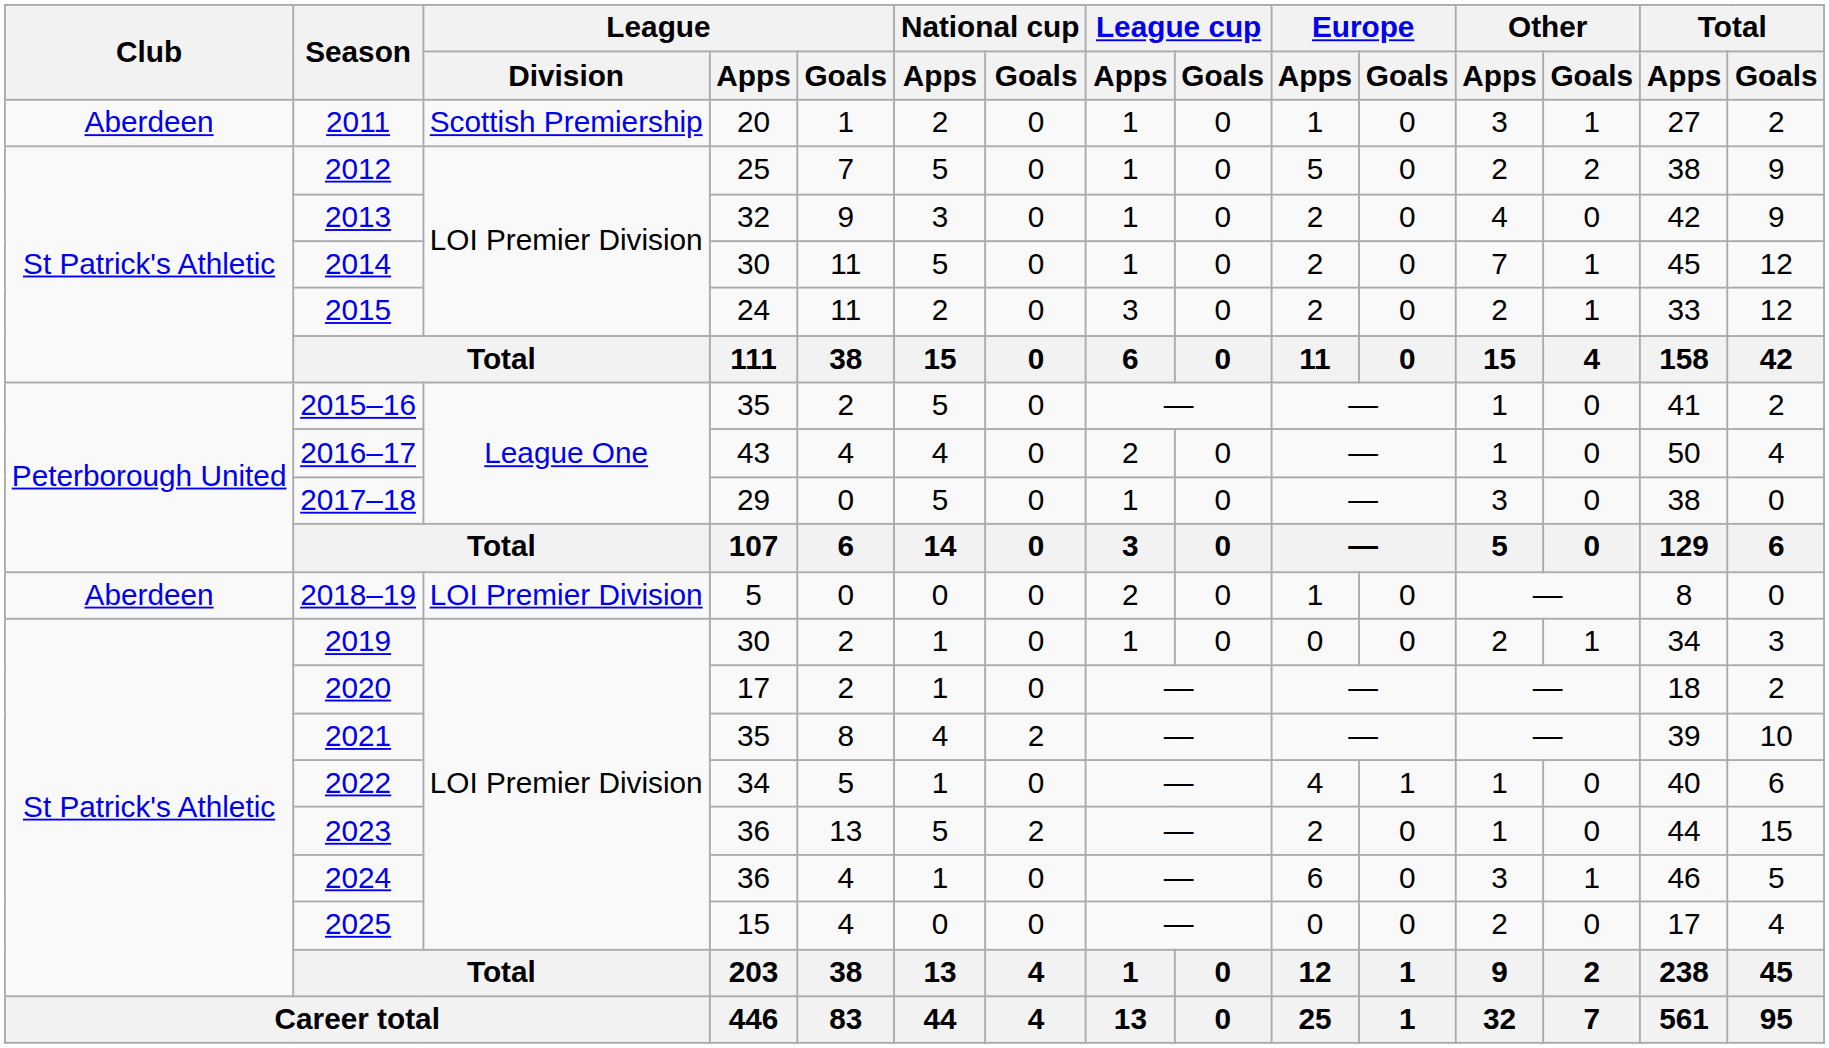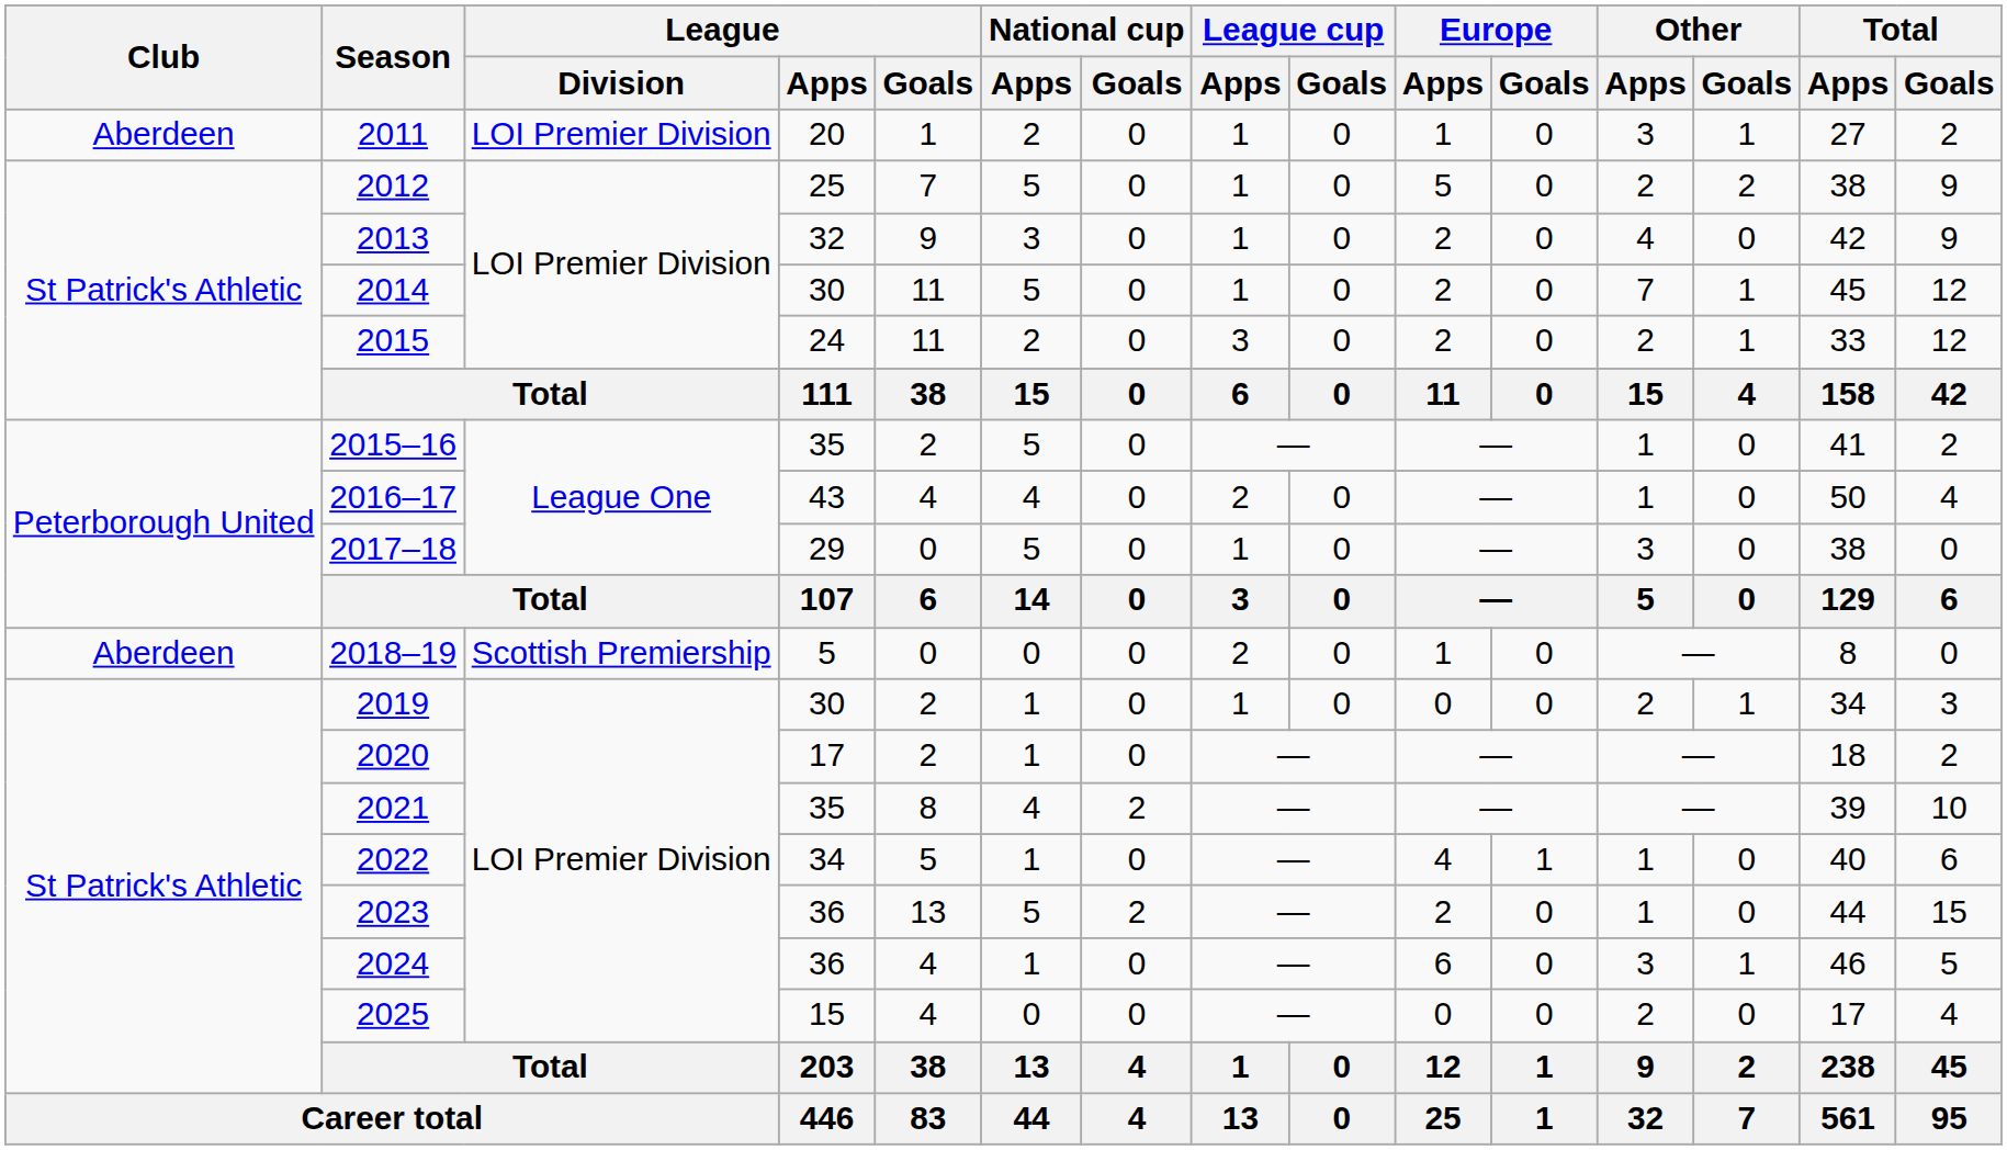 <table class=wikitable style=text-align:center>
 <tr>
 <th rowspan="2">Club</th>
 <th rowspan="2">Season</th>
 <th colspan="3">League</th>
 <th colspan="2">National cup</th>
 <th colspan="2"><a href='#'>League cup</a></th>
 <th colspan="2"><a href='#'>Europe</a></th>
 <th colspan="2">Other</th>
 <th colspan="2">Total</th>
 </tr>
 <tr>
 <th>Division</th>
 <th>Apps</th>
 <th>Goals</th>
 <th>Apps</th>
 <th>Goals</th>
 <th>Apps</th>
 <th>Goals</th>
 <th>Apps</th>
 <th>Goals</th>
 <th>Apps</th>
 <th>Goals</th>
 <th>Apps</th>
 <th>Goals</th>
 </tr>
 <tr>
 <td><a href='#'>Aberdeen</a></td>
 <td><a href='#'>2011</a></td>
-<td><a href='#'>Scottish Premiership</a></td>
+<td><a href='#'>LOI Premier Division</a></td>
 <td>20</td>
 <td>1</td>
 <td>2</td>
 <td>0</td>
 <td>1</td>
 <td>0</td>
 <td>1</td>
 <td>0</td>
 <td>3</td>
 <td>1</td>
 <td>27</td>
 <td>2</td>
 </tr>
 <tr>
 <td rowspan="5"><a href='#'>St Patrick's Athletic</a></td>
 <td><a href='#'>2012</a></td>
 <td rowspan="4">LOI Premier Division</td>
 <td>25</td>
 <td>7</td>
 <td>5</td>
 <td>0</td>
 <td>1</td>
 <td>0</td>
 <td>5</td>
 <td>0</td>
 <td>2</td>
 <td>2</td>
 <td>38</td>
 <td>9</td>
 </tr>
 <tr>
 <td><a href='#'>2013</a></td>
 <td>32</td>
 <td>9</td>
 <td>3</td>
 <td>0</td>
 <td>1</td>
 <td>0</td>
 <td>2</td>
 <td>0</td>
 <td>4</td>
 <td>0</td>
 <td>42</td>
 <td>9</td>
 </tr>
 <tr>
 <td><a href='#'>2014</a></td>
 <td>30</td>
 <td>11</td>
 <td>5</td>
 <td>0</td>
 <td>1</td>
 <td>0</td>
 <td>2</td>
 <td>0</td>
 <td>7</td>
 <td>1</td>
 <td>45</td>
 <td>12</td>
 </tr>
 <tr>
 <td><a href='#'>2015</a></td>
 <td>24</td>
 <td>11</td>
 <td>2</td>
 <td>0</td>
 <td>3</td>
 <td>0</td>
 <td>2</td>
 <td>0</td>
 <td>2</td>
 <td>1</td>
 <td>33</td>
 <td>12</td>
 </tr>
 <tr>
 <th colspan="2">Total</th>
 <th>111</th>
 <th>38</th>
 <th>15</th>
 <th>0</th>
 <th>6</th>
 <th>0</th>
 <th>11</th>
 <th>0</th>
 <th>15</th>
 <th>4</th>
 <th>158</th>
 <th>42</th>
 </tr>
 <tr>
 <td rowspan="4"><a href='#'>Peterborough United</a></td>
 <td><a href='#'>2015–16</a></td>
 <td rowspan="3"><a href='#'>League One</a></td>
 <td>35</td>
 <td>2</td>
 <td>5</td>
 <td>0</td>
 <td colspan="2">—</td>
 <td colspan="2">—</td>
 <td>1</td>
 <td>0</td>
 <td>41</td>
 <td>2</td>
 </tr>
 <tr>
 <td><a href='#'>2016–17</a></td>
 <td>43</td>
 <td>4</td>
 <td>4</td>
 <td>0</td>
 <td>2</td>
 <td>0</td>
 <td colspan="2">—</td>
 <td>1</td>
 <td>0</td>
 <td>50</td>
 <td>4</td>
 </tr>
 <tr>
 <td><a href='#'>2017–18</a></td>
 <td>29</td>
 <td>0</td>
 <td>5</td>
 <td>0</td>
 <td>1</td>
 <td>0</td>
 <td colspan="2">—</td>
 <td>3</td>
 <td>0</td>
 <td>38</td>
 <td>0</td>
 </tr>
 <tr>
 <th colspan="2">Total</th>
 <th>107</th>
 <th>6</th>
 <th>14</th>
 <th>0</th>
 <th>3</th>
 <th>0</th>
 <th colspan="2">—</th>
 <th>5</th>
 <th>0</th>
 <th>129</th>
 <th>6</th>
 </tr>
 <tr>
 <td><a href='#'>Aberdeen</a></td>
 <td><a href='#'>2018–19</a></td>
-<td><a href='#'>LOI Premier Division</a></td>
+<td><a href='#'>Scottish Premiership</a></td>
 <td>5</td>
 <td>0</td>
 <td>0</td>
 <td>0</td>
 <td>2</td>
 <td>0</td>
 <td>1</td>
 <td>0</td>
 <td colspan="2">—</td>
 <td>8</td>
 <td>0</td>
 </tr>
 <tr>
 <td rowspan="8"><a href='#'>St Patrick's Athletic</a></td>
 <td><a href='#'>2019</a></td>
 <td rowspan="7">LOI Premier Division</td>
 <td>30</td>
 <td>2</td>
 <td>1</td>
 <td>0</td>
 <td>1</td>
 <td>0</td>
 <td>0</td>
 <td>0</td>
 <td>2</td>
 <td>1</td>
 <td>34</td>
 <td>3</td>
 </tr>
 <tr>
 <td><a href='#'>2020</a></td>
 <td>17</td>
 <td>2</td>
 <td>1</td>
 <td>0</td>
 <td colspan="2">—</td>
 <td colspan="2">—</td>
 <td colspan="2">—</td>
 <td>18</td>
 <td>2</td>
 </tr>
 <tr>
 <td><a href='#'>2021</a></td>
 <td>35</td>
 <td>8</td>
 <td>4</td>
 <td>2</td>
 <td colspan="2">—</td>
 <td colspan="2">—</td>
 <td colspan="2">—</td>
 <td>39</td>
 <td>10</td>
 </tr>
 <tr>
 <td><a href='#'>2022</a></td>
 <td>34</td>
 <td>5</td>
 <td>1</td>
 <td>0</td>
 <td colspan="2">—</td>
 <td>4</td>
 <td>1</td>
 <td>1</td>
 <td>0</td>
 <td>40</td>
 <td>6</td>
 </tr>
 <tr>
 <td><a href='#'>2023</a></td>
 <td>36</td>
 <td>13</td>
 <td>5</td>
 <td>2</td>
 <td colspan="2">—</td>
 <td>2</td>
 <td>0</td>
 <td>1</td>
 <td>0</td>
 <td>44</td>
 <td>15</td>
 </tr>
 <tr>
 <td><a href='#'>2024</a></td>
 <td>36</td>
 <td>4</td>
 <td>1</td>
 <td>0</td>
 <td colspan="2">—</td>
 <td>6</td>
 <td>0</td>
 <td>3</td>
 <td>1</td>
 <td>46</td>
 <td>5</td>
 </tr>
 <tr>
 <td><a href='#'>2025</a></td>
 <td>15</td>
 <td>4</td>
 <td>0</td>
 <td>0</td>
 <td colspan="2">—</td>
 <td>0</td>
 <td>0</td>
 <td>2</td>
 <td>0</td>
 <td>17</td>
 <td>4</td>
 </tr>
 <tr>
 <th colspan="2">Total</th>
 <th>203</th>
 <th>38</th>
 <th>13</th>
 <th>4</th>
 <th>1</th>
 <th>0</th>
 <th>12</th>
 <th>1</th>
 <th>9</th>
 <th>2</th>
 <th>238</th>
 <th>45</th>
 </tr>
 <tr>
 <th colspan="3">Career total</th>
 <th>446</th>
 <th>83</th>
 <th>44</th>
 <th>4</th>
 <th>13</th>
 <th>0</th>
 <th>25</th>
 <th>1</th>
 <th>32</th>
 <th>7</th>
 <th>561</th>
 <th>95</th>
 </tr>
 </table>
